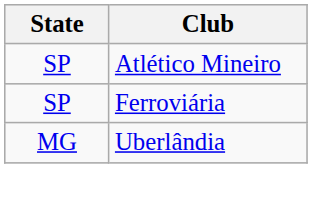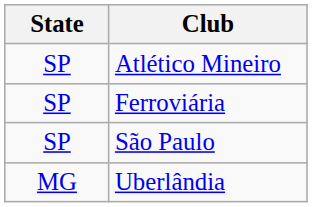 <table class=wikitable>
 <tr>
 <th width=60>State</th>
 <th width=120>Club</th>
 </tr>
 <tr>
 <td align=center> <a href='#'>SP</a></td>
 <td><a href='#'>Atlético Mineiro</a></td>
 </tr>
 <tr>
 <td align=center> <a href='#'>SP</a></td>
 <td><a href='#'>Ferroviária</a></td>
 </tr>
 <tr>
+<td align=center> <a href='#'>SP</a></td>
+<td><a href='#'>São Paulo</a></td>
+</tr>
+<tr>
 <td align=center> <a href='#'>MG</a></td>
 <td><a href='#'>Uberlândia</a></td>
 </tr>
 </table>
